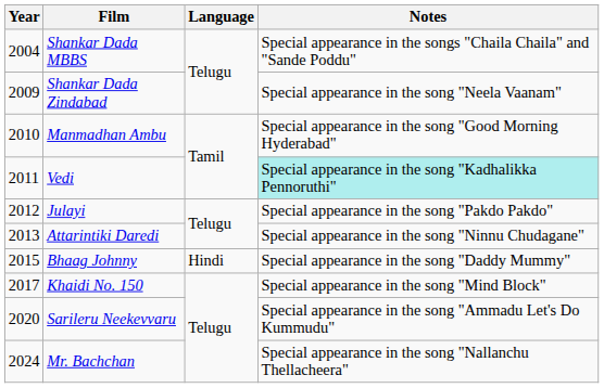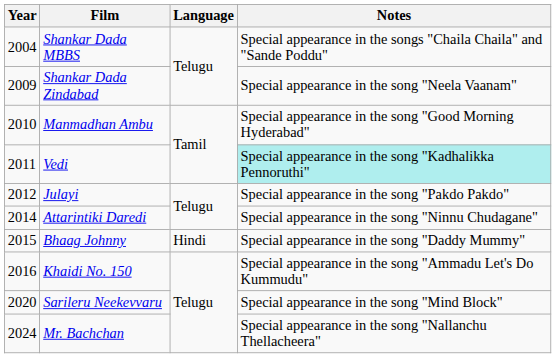 <table class="wikitable">
 <tr>
 <th>Year</th>
 <th>Film</th>
 <th>Language</th>
 <th>Notes</th>
 </tr>
 <tr>
 <td>2004</td>
 <td><em><a href='#'>Shankar Dada MBBS</a></em></td>
 <td rowspan="2">Telugu</td>
 <td>Special appearance in the songs "Chaila Chaila" and "Sande Poddu"</td>
 </tr>
 <tr>
 <td>2009</td>
 <td><em><a href='#'>Shankar Dada Zindabad</a></em></td>
 <td>Special appearance in the song "Neela Vaanam"</td>
 </tr>
 <tr>
 <td>2010</td>
 <td><em><a href='#'>Manmadhan Ambu</a></em></td>
 <td rowspan="2">Tamil</td>
 <td>Special appearance in the song "Good Morning Hyderabad"</td>
 </tr>
 <tr>
 <td>2011</td>
 <td><em><a href='#'>Vedi</a></em></td>
 <td style="background: paleturquoise;">Special appearance in the song  "Kadhalikka Pennoruthi"</td>
 </tr>
 <tr>
 <td>2012</td>
 <td><em><a href='#'>Julayi</a></em></td>
 <td rowspan="2">Telugu</td>
 <td>Special appearance in the song "Pakdo Pakdo"</td>
 </tr>
 <tr>
-<td>2013</td>
+<td>2014</td>
 <td><em><a href='#'>Attarintiki Daredi</a></em></td>
 <td>Special appearance in the song  "Ninnu Chudagane"</td>
 </tr>
 <tr>
 <td>2015</td>
 <td><em><a href='#'>Bhaag Johnny</a></em></td>
 <td>Hindi</td>
 <td>Special appearance in the song  "Daddy Mummy"</td>
 </tr>
 <tr>
-<td>2017</td>
+<td>2016</td>
 <td><em><a href='#'>Khaidi No. 150</a></em></td>
 <td rowspan="3">Telugu</td>
-<td>Special appearance in the song  "Mind Block"</td>
+<td>Special appearance in the song  "Ammadu Let's Do Kummudu"</td>
 </tr>
 <tr>
 <td>2020</td>
 <td><em><a href='#'>Sarileru Neekevvaru</a></em></td>
-<td>Special appearance in the song  "Ammadu Let's Do Kummudu"</td>
+<td>Special appearance in the song  "Mind Block"</td>
 </tr>
 <tr>
 <td>2024</td>
 <td><em><a href='#'>Mr. Bachchan</a></em></td>
 <td>Special appearance in the song  "Nallanchu Thellacheera"</td>
 </tr>
 </table>
